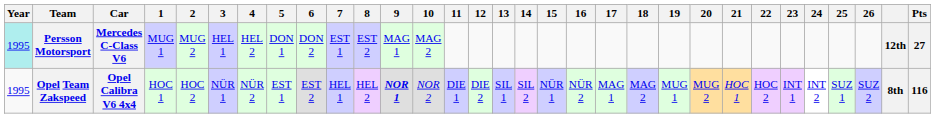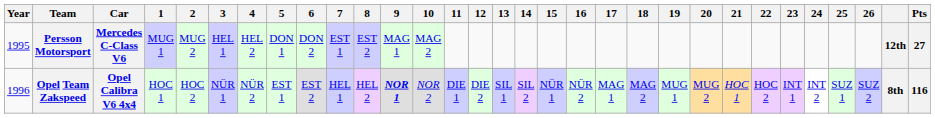 <table class="wikitable" border="1" style="text-align:center; font-size:85%;">
 <tr>
 <th>Year</th>
 <th>Team</th>
 <th>Car</th>
 <th>1</th>
 <th>2</th>
 <th>3</th>
 <th>4</th>
 <th>5</th>
 <th>6</th>
 <th>7</th>
 <th>8</th>
 <th>9</th>
 <th>10</th>
 <th>11</th>
 <th>12</th>
 <th>13</th>
 <th>14</th>
 <th>15</th>
 <th>16</th>
 <th>17</th>
 <th>18</th>
 <th>19</th>
 <th>20</th>
 <th>21</th>
 <th>22</th>
 <th>23</th>
 <th>24</th>
 <th>25</th>
 <th>26</th>
 <th></th>
 <th>Pts</th>
 </tr>
 <tr>
-<td style="background: paleturquoise;"><a href='#'>1995</a></td>
+<td><a href='#'>1995</a></td>
 <th><a href='#'>Persson Motorsport</a></th>
 <th><a href='#'>Mercedes C-Class V6</a></th>
 <td style="background:#CFCFFF;"><a href='#'>MUG<br>1</a><br></td>
 <td style="background:#DFFFDF;"><a href='#'>MUG<br>2</a><br></td>
 <td style="background:#CFCFFF;"><a href='#'>HEL<br>1</a><br></td>
 <td style="background:#DFFFDF;"><a href='#'>HEL<br>2</a><br></td>
 <td style="background:#DFFFDF;"><a href='#'>DON<br>1</a><br></td>
 <td style="background:#DFFFDF;"><a href='#'>DON<br>2</a><br></td>
 <td style="background:#CFCFFF;"><a href='#'>EST<br>1</a><br></td>
 <td style="background:#CFCFFF;"><a href='#'>EST<br>2</a><br></td>
 <td style="background:#DFFFDF;"><a href='#'>MAG<br>1</a><br></td>
 <td style="background:#DFFFDF;"><a href='#'>MAG<br>2</a><br></td>
 <td></td>
 <td></td>
 <td></td>
 <td></td>
 <td></td>
 <td></td>
 <td></td>
 <td></td>
 <td></td>
 <td></td>
 <td></td>
 <td></td>
 <td></td>
 <td></td>
 <td></td>
 <td></td>
 <th>12th</th>
 <th>27</th>
 </tr>
 <tr>
-<td><a href='#'>1995</a></td>
+<td><a href='#'>1996</a></td>
 <th><a href='#'>Opel</a> <a href='#'>Team Zakspeed</a></th>
 <th><a href='#'>Opel Calibra V6 4x4</a></th>
 <td style="background:#DFFFDF;"><a href='#'>HOC<br>1</a><br></td>
 <td style="background:#DFFFDF;"><a href='#'>HOC<br>2</a><br></td>
 <td style="background:#CFCFFF;"><a href='#'>NÜR<br>1</a><br></td>
 <td style="background:#DFFFDF;"><a href='#'>NÜR<br>2</a><br></td>
 <td style="background:#DFFFDF;"><a href='#'>EST<br>1</a><br></td>
 <td style="background:#DFDFDF;"><a href='#'>EST<br>2</a><br></td>
 <td style="background:#CFCFFF;"><a href='#'>HEL<br>1</a><br></td>
 <td style="background:#EFCFFF;"><a href='#'>HEL<br>2</a><br></td>
 <td style="background:#DFDFDF;"><strong><em><a href='#'>NOR<br>1</a></em></strong><br></td>
 <td style="background:#DFDFDF;"><em><a href='#'>NOR<br>2</a></em><br></td>
 <td style="background:#CFCFFF;"><a href='#'>DIE<br>1</a><br></td>
 <td style="background:#DFFFDF;"><a href='#'>DIE<br>2</a><br></td>
 <td style="background:#CFCFFF;"><a href='#'>SIL<br>1</a><br></td>
 <td style="background:#EFCFFF;"><a href='#'>SIL<br>2</a><br></td>
 <td style="background:#CFCFFF;"><a href='#'>NÜR<br>1</a><br></td>
 <td style="background:#DFFFDF;"><a href='#'>NÜR<br>2</a><br></td>
 <td style="background:#DFFFDF;"><a href='#'>MAG<br>1</a><br></td>
 <td style="background:#CFCFFF;"><a href='#'>MAG<br>2</a><br></td>
 <td style="background:#DFFFDF;"><a href='#'>MUG<br>1</a><br></td>
 <td style="background:#FFDF9F;"><a href='#'>MUG<br>2</a><br></td>
 <td style="background:#FFDF9F;"><em><a href='#'>HOC<br>1</a></em><br></td>
 <td style="background:#EFCFFF;"><a href='#'>HOC<br>2</a><br></td>
 <td style="background:#EFCFFF;"><a href='#'>INT<br>1</a><br></td>
 <td style="background:#FFFFFF;"><a href='#'>INT<br>2</a><br></td>
 <td style="background:#DFFFDF;"><a href='#'>SUZ<br>1</a><br></td>
 <td style="background:#CFCFFF;"><a href='#'>SUZ<br>2</a><br></td>
 <th>8th</th>
 <th>116</th>
 </tr>
 </table>
